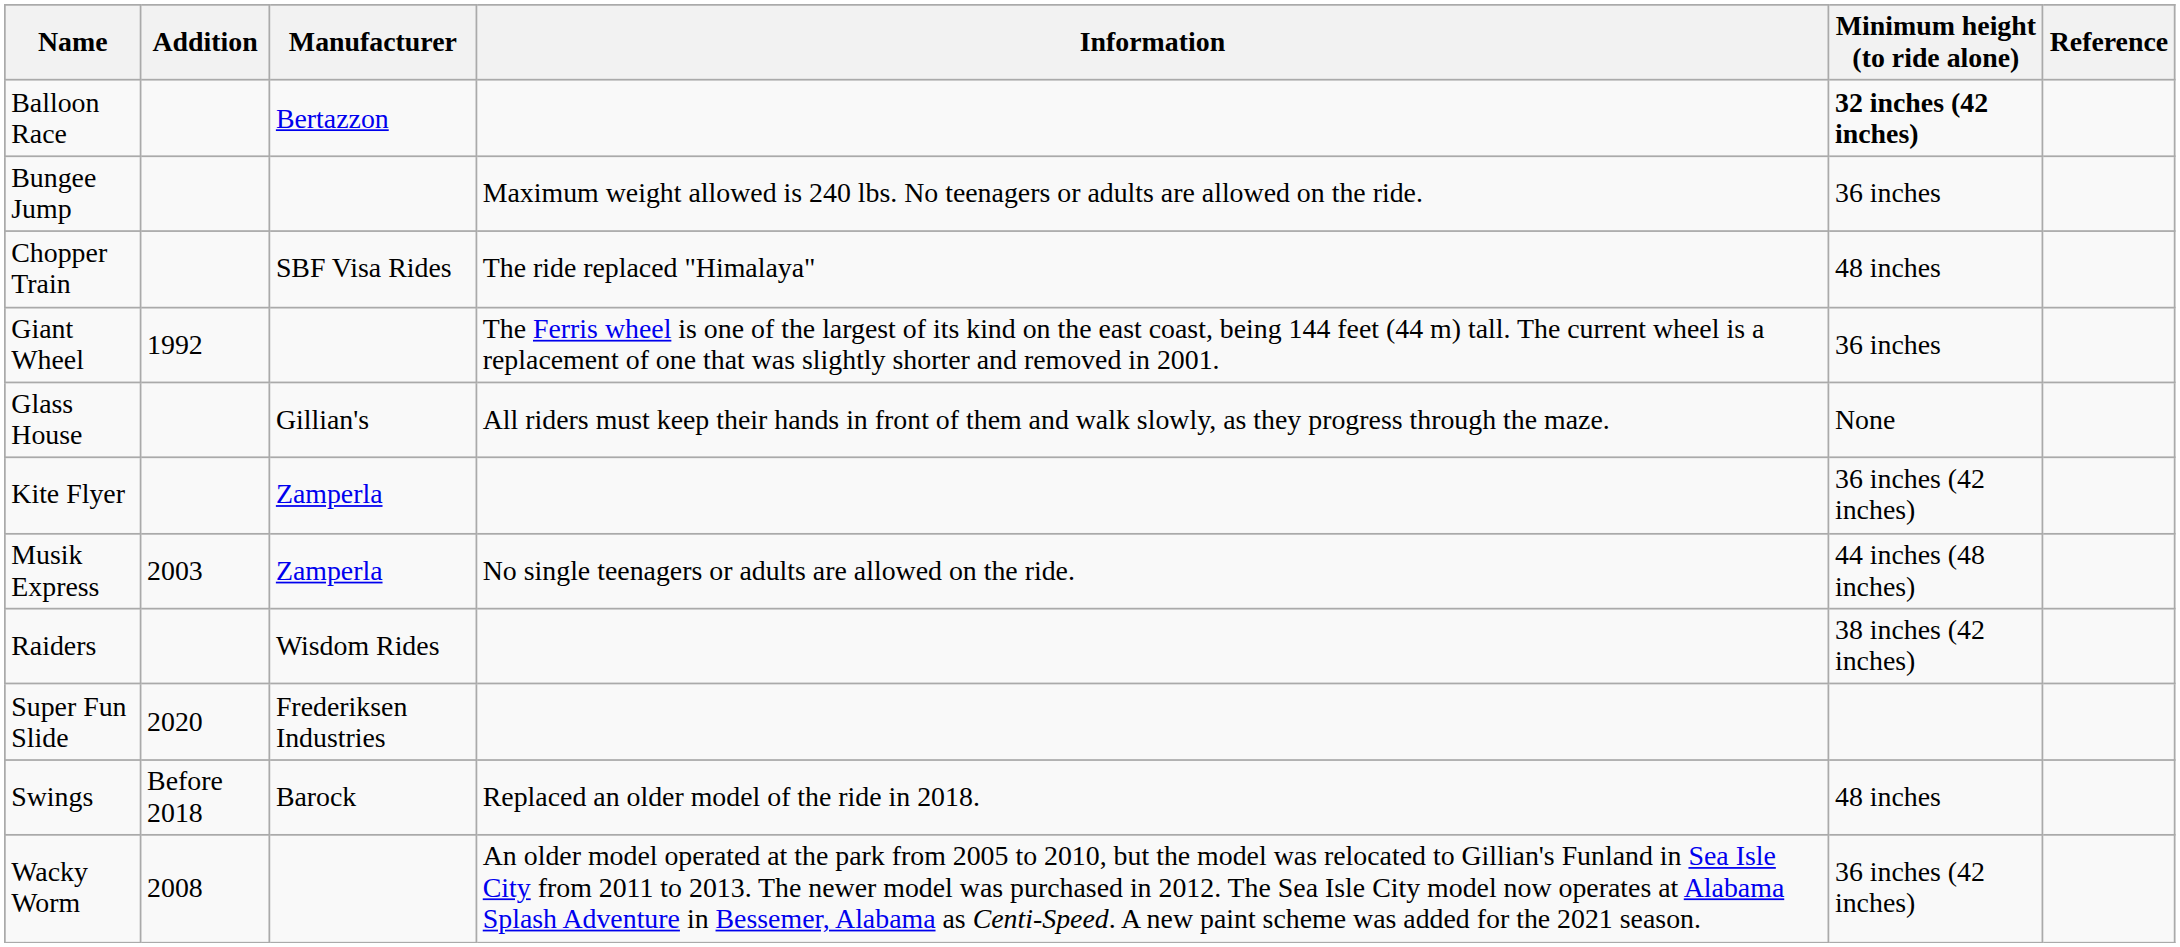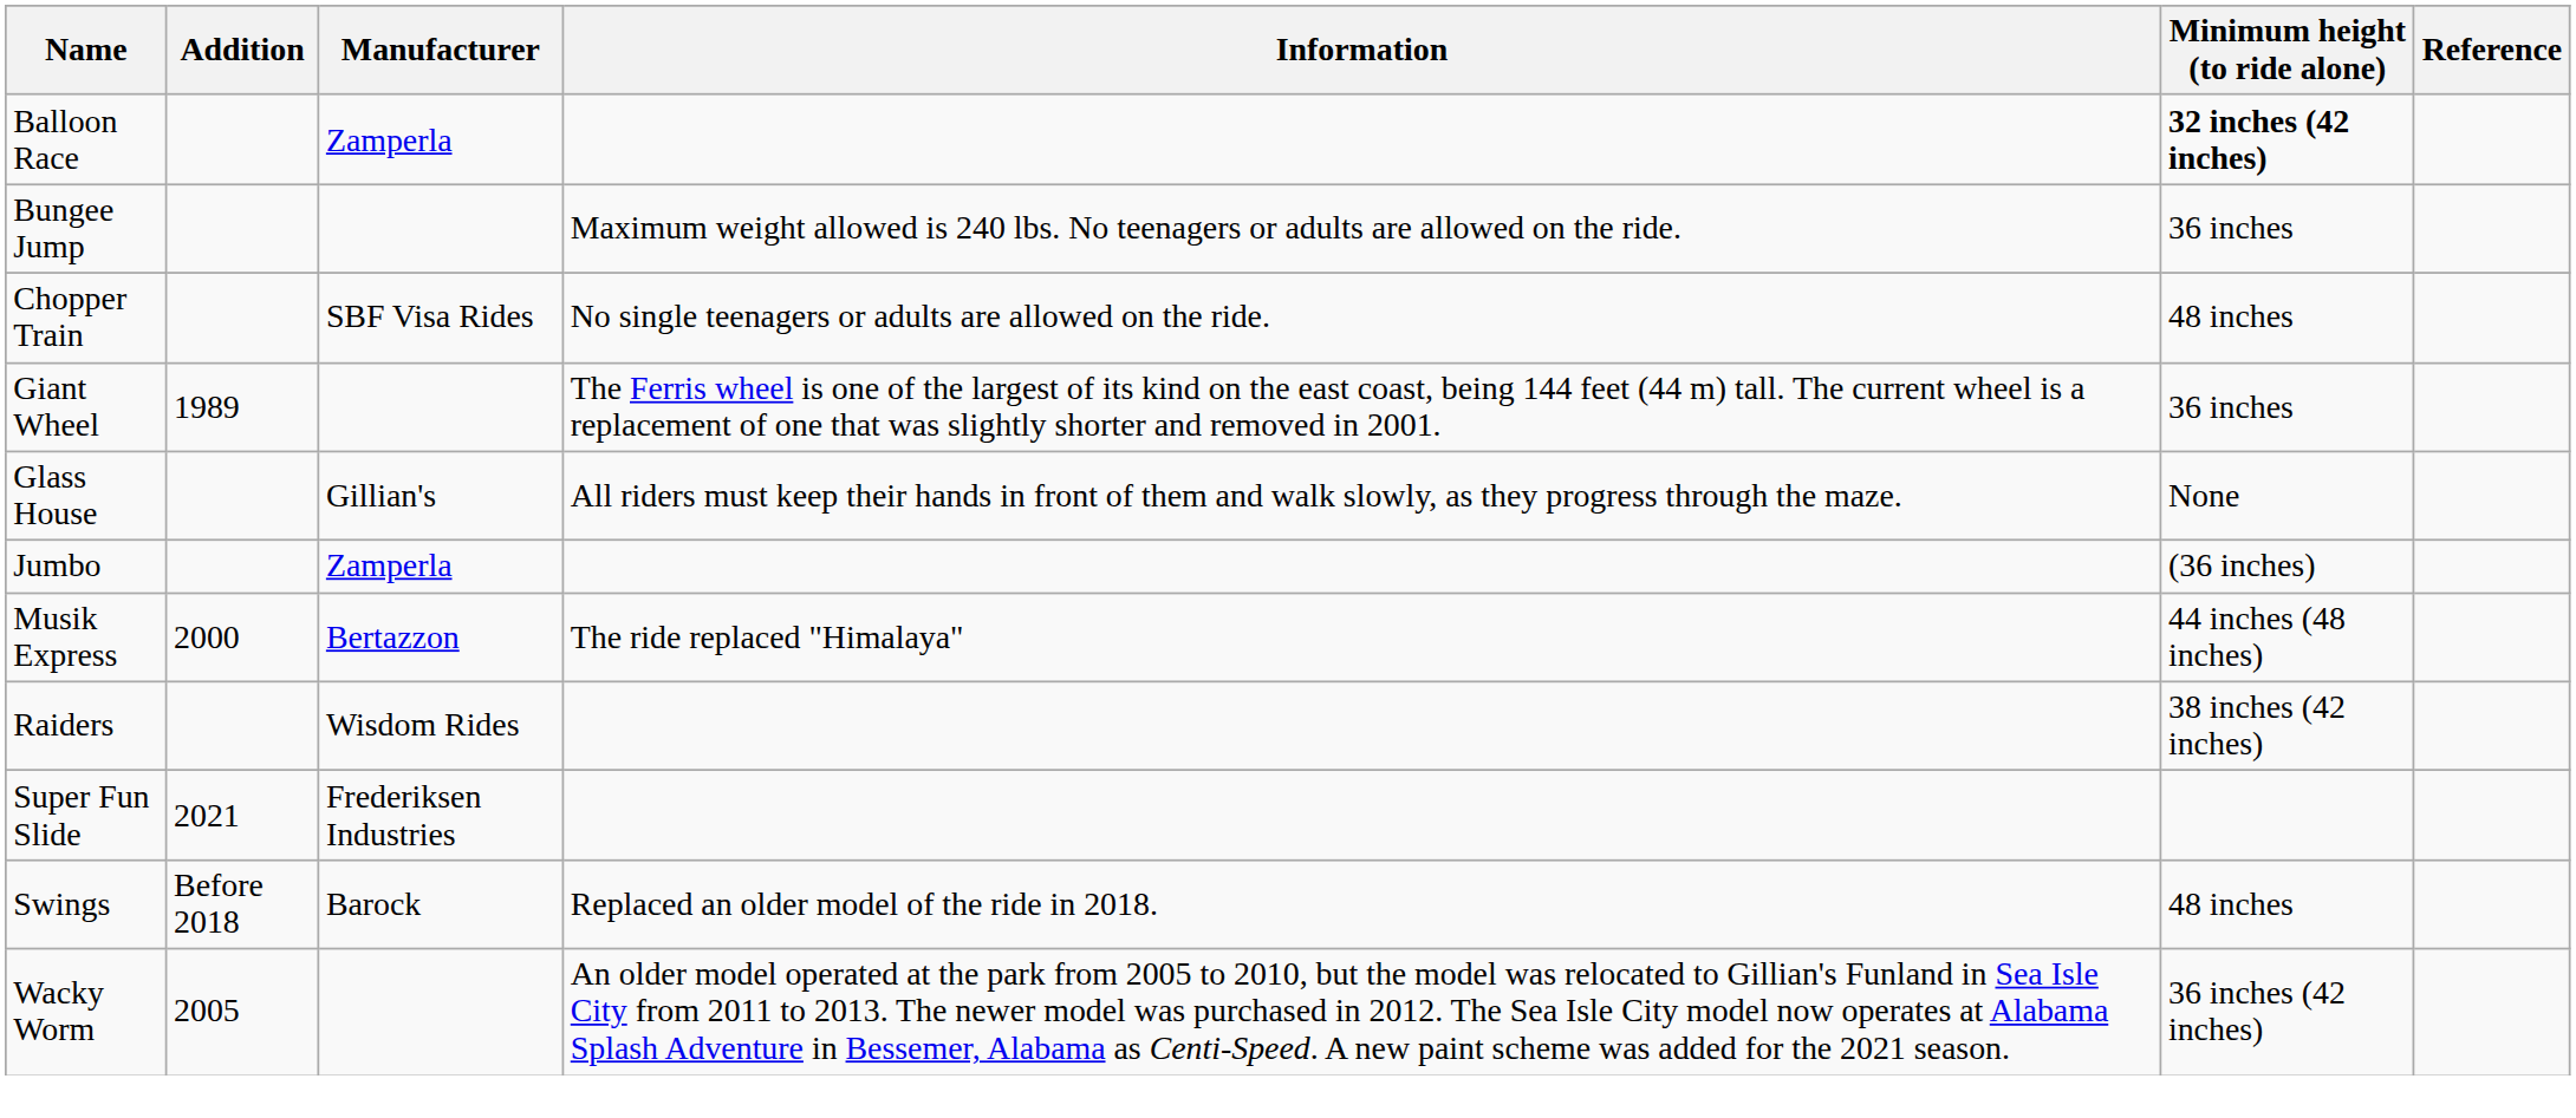 <table class="wikitable sortable">
 <tr>
 <th>Name</th>
 <th>Addition</th>
 <th>Manufacturer</th>
 <th>Information</th>
 <th>Minimum height (to ride alone)</th>
 <th>Reference</th>
 </tr>
 <tr>
 <td>Balloon Race</td>
 <td></td>
-<td><a href='#'>Bertazzon</a></td>
+<td><a href='#'>Zamperla</a></td>
 <td></td>
 <td><strong>32 inches (42 inches)</strong></td>
 <td></td>
 </tr>
 <tr>
 <td>Bungee Jump</td>
 <td></td>
 <td></td>
 <td>Maximum weight allowed is 240 lbs.  No teenagers or adults are allowed on the ride.</td>
 <td>36 inches</td>
 <td></td>
 </tr>
 <tr>
 <td>Chopper Train</td>
 <td></td>
 <td>SBF Visa Rides</td>
-<td>The ride replaced "Himalaya"</td>
+<td>No single teenagers or adults are allowed on the ride.</td>
 <td>48 inches</td>
 <td></td>
 </tr>
 <tr>
 <td>Giant Wheel</td>
-<td>1992</td>
+<td>1989</td>
 <td></td>
 <td>The <a href='#'>Ferris wheel</a> is one of the largest of its kind on the east coast, being 144 feet (44 m) tall. The current wheel is a replacement of one that was slightly shorter and removed in 2001.</td>
 <td>36 inches</td>
 <td></td>
 </tr>
 <tr>
 <td>Glass House</td>
 <td></td>
 <td>Gillian's</td>
 <td>All riders must keep their hands in front of them and walk slowly, as they progress through the maze.</td>
 <td>None</td>
 <td></td>
 </tr>
 <tr>
-<td>Kite Flyer</td>
+<td>Jumbo</td>
 <td></td>
 <td><a href='#'>Zamperla</a></td>
 <td></td>
-<td>36 inches (42 inches)</td>
+<td>(36 inches)</td>
 <td></td>
 </tr>
 <tr>
 <td>Musik Express</td>
-<td>2003</td>
-<td><a href='#'>Zamperla</a></td>
-<td>No single teenagers or adults are allowed on the ride.</td>
+<td>2000</td>
+<td><a href='#'>Bertazzon</a></td>
+<td>The ride replaced "Himalaya"</td>
 <td>44 inches (48 inches)</td>
 <td></td>
 </tr>
 <tr>
 <td>Raiders</td>
 <td></td>
 <td>Wisdom Rides</td>
 <td></td>
 <td>38 inches (42 inches)</td>
 <td></td>
 </tr>
 <tr>
 <td>Super Fun Slide</td>
-<td>2020</td>
+<td>2021</td>
 <td>Frederiksen Industries</td>
 <td></td>
 <td></td>
 <td></td>
 </tr>
 <tr>
 <td>Swings</td>
 <td>Before 2018</td>
 <td>Barock</td>
 <td>Replaced an older model of the ride in 2018.</td>
 <td>48 inches</td>
 <td></td>
 </tr>
 <tr>
 <td>Wacky Worm</td>
-<td>2008</td>
+<td>2005</td>
 <td></td>
 <td>An older model operated at the park from 2005 to 2010, but the model was relocated to Gillian's Funland in <a href='#'>Sea Isle City</a> from 2011 to 2013. The newer model was purchased in 2012. The Sea Isle City model now operates  at <a href='#'>Alabama Splash Adventure</a> in <a href='#'>Bessemer, Alabama</a> as <em>Centi-Speed</em>. A new paint scheme was added for the 2021 season.</td>
 <td>36 inches (42 inches)</td>
 <td></td>
 </tr>
 </table>
